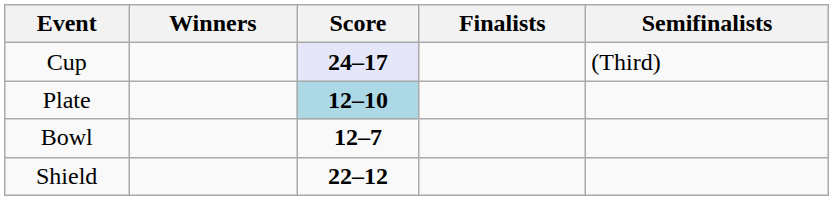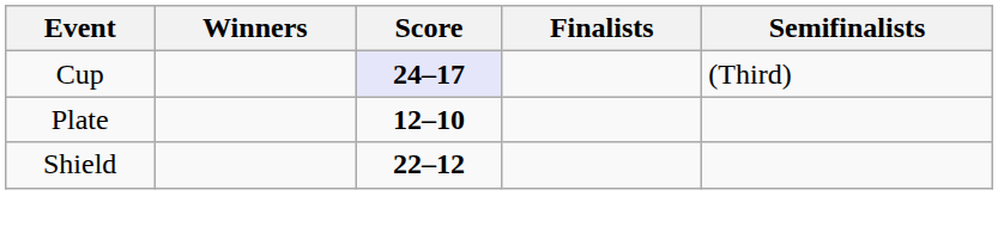 <table class="wikitable" width=550 style="text-align: center">
 <tr>
 <th>Event</th>
 <th>Winners</th>
 <th>Score</th>
 <th>Finalists</th>
 <th>Semifinalists</th>
 </tr>
 <tr>
 <td>Cup</td>
 <td align=left><strong></strong></td>
 <td style="background: lavender;"><strong>24–17</strong></td>
 <td align=left></td>
 <td align=left> (Third)<br></td>
 </tr>
 <tr>
 <td>Plate</td>
 <td align=left><strong></strong></td>
-<td style="background: lightblue;"><strong>12–10</strong></td>
-<td align=left></td>
-<td align=left><br></td>
-</tr>
-<tr>
-<td>Bowl</td>
-<td align=left><strong></strong></td>
-<td><strong>12–7</strong></td>
+<td><strong>12–10</strong></td>
 <td align=left></td>
 <td align=left><br></td>
 </tr>
 <tr>
 <td>Shield</td>
 <td align=left><strong></strong></td>
 <td><strong>22–12</strong></td>
 <td align=left></td>
 <td align=left><br></td>
 </tr>
 </table>
